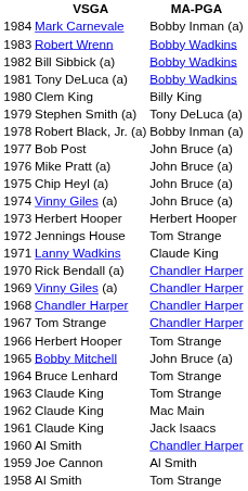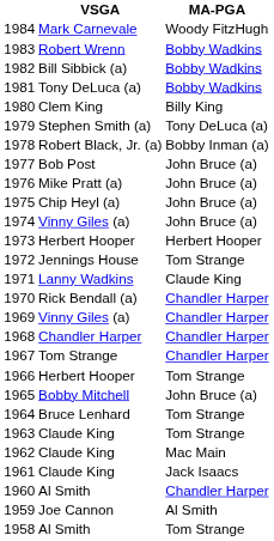 <table>
 <tr>
 <th></th>
 <th>VSGA</th>
 <th>MA-PGA</th>
 </tr>
 <tr>
 <td>1984</td>
 <td><a href='#'>Mark Carnevale</a></td>
-<td>Bobby Inman (a)</td>
+<td>Woody FitzHugh</td>
 </tr>
 <tr>
 <td>1983</td>
 <td><a href='#'>Robert Wrenn</a></td>
 <td><a href='#'>Bobby Wadkins</a></td>
 </tr>
 <tr>
 <td>1982</td>
 <td>Bill Sibbick (a)</td>
 <td><a href='#'>Bobby Wadkins</a></td>
 </tr>
 <tr>
 <td>1981</td>
 <td>Tony DeLuca (a)</td>
 <td><a href='#'>Bobby Wadkins</a></td>
 </tr>
 <tr>
 <td>1980</td>
 <td>Clem King</td>
 <td>Billy King</td>
 </tr>
 <tr>
 <td>1979</td>
 <td>Stephen Smith (a)</td>
 <td>Tony DeLuca (a)</td>
 </tr>
 <tr>
 <td>1978</td>
 <td>Robert Black, Jr. (a)</td>
 <td>Bobby Inman (a)</td>
 </tr>
 <tr>
 <td>1977</td>
 <td>Bob Post</td>
 <td>John Bruce (a)</td>
 </tr>
 <tr>
 <td>1976</td>
 <td>Mike Pratt (a)</td>
 <td>John Bruce (a)</td>
 </tr>
 <tr>
 <td>1975</td>
 <td>Chip Heyl (a)</td>
 <td>John Bruce (a)</td>
 </tr>
 <tr>
 <td>1974</td>
 <td><a href='#'>Vinny Giles</a> (a)</td>
 <td>John Bruce (a)</td>
 </tr>
 <tr>
 <td>1973</td>
 <td>Herbert Hooper</td>
 <td>Herbert Hooper</td>
 </tr>
 <tr>
 <td>1972</td>
 <td>Jennings House</td>
 <td>Tom Strange</td>
 </tr>
 <tr>
 <td>1971</td>
 <td><a href='#'>Lanny Wadkins</a></td>
 <td>Claude King</td>
 </tr>
 <tr>
 <td>1970</td>
 <td>Rick Bendall (a)</td>
 <td><a href='#'>Chandler Harper</a></td>
 </tr>
 <tr>
 <td>1969</td>
 <td><a href='#'>Vinny Giles</a> (a)</td>
 <td><a href='#'>Chandler Harper</a></td>
 </tr>
 <tr>
 <td>1968</td>
 <td><a href='#'>Chandler Harper</a></td>
 <td><a href='#'>Chandler Harper</a></td>
 </tr>
 <tr>
 <td>1967</td>
 <td>Tom Strange</td>
 <td><a href='#'>Chandler Harper</a></td>
 </tr>
 <tr>
 <td>1966</td>
 <td>Herbert Hooper</td>
 <td>Tom Strange</td>
 </tr>
 <tr>
 <td>1965</td>
 <td><a href='#'>Bobby Mitchell</a></td>
 <td>John Bruce (a)</td>
 </tr>
 <tr>
 <td>1964</td>
 <td>Bruce Lenhard</td>
 <td>Tom Strange</td>
 </tr>
 <tr>
 <td>1963</td>
 <td>Claude King</td>
 <td>Tom Strange</td>
 </tr>
 <tr>
 <td>1962</td>
 <td>Claude King</td>
 <td>Mac Main</td>
 </tr>
 <tr>
 <td>1961</td>
 <td>Claude King</td>
 <td>Jack Isaacs</td>
 </tr>
 <tr>
 <td>1960</td>
 <td>Al Smith</td>
 <td><a href='#'>Chandler Harper</a></td>
 </tr>
 <tr>
 <td>1959</td>
 <td>Joe Cannon</td>
 <td>Al Smith</td>
 </tr>
 <tr>
 <td>1958</td>
 <td>Al Smith</td>
 <td>Tom Strange</td>
 </tr>
 </table>
